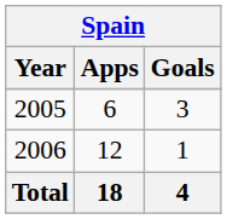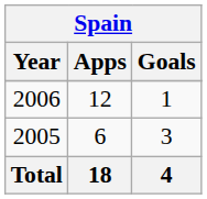 <table class="wikitable" style="text-align:center">
 <tr>
 <th colspan=3><a href='#'>Spain</a></th>
 </tr>
 <tr>
 <th>Year</th>
 <th>Apps</th>
 <th>Goals</th>
 </tr>
 <tr>
 </tr>
 <tr>
+<td>2006</td>
+<td>12</td>
+<td>1</td>
+</tr>
+<tr>
 <td>2005</td>
 <td>6</td>
 <td>3</td>
-</tr>
-<tr>
-<td>2006</td>
-<td>12</td>
-<td>1</td>
 </tr>
 <tr>
 <th>Total</th>
 <th>18</th>
 <th>4</th>
 </tr>
 </table>
